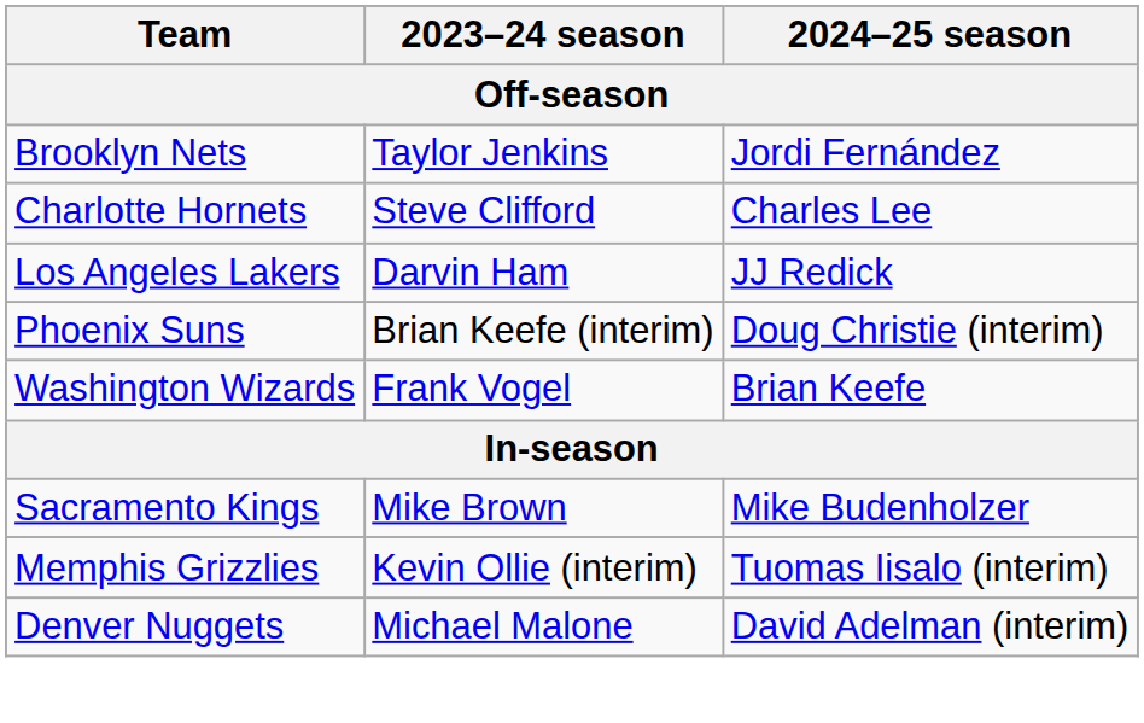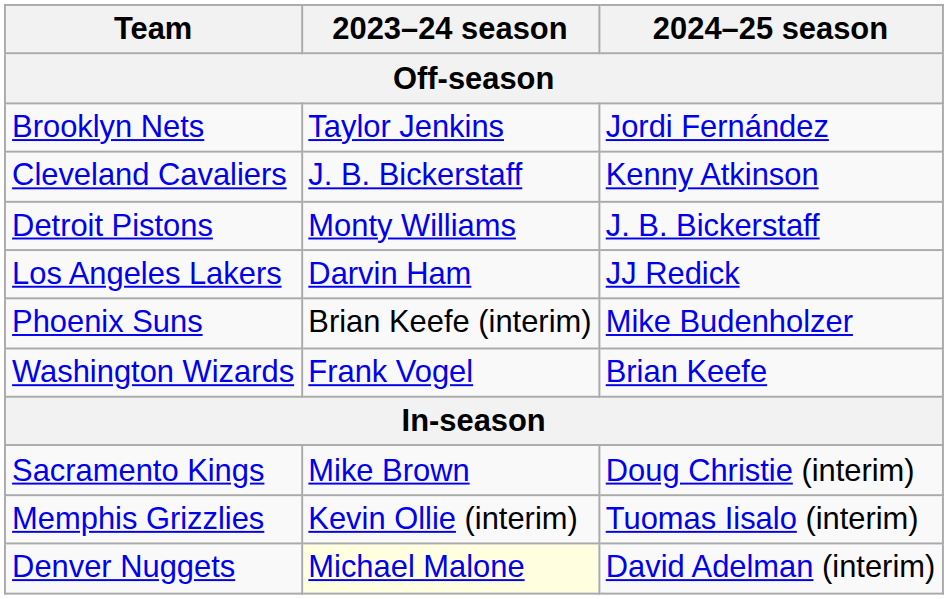 <table class="wikitable">
 <tr>
 <th>Team</th>
 <th>2023–24 season</th>
 <th>2024–25 season</th>
 </tr>
 <tr>
 <th colspan="3">Off-season</th>
 </tr>
 <tr>
 <td><a href='#'>Brooklyn Nets</a></td>
 <td><a href='#'>Taylor Jenkins</a></td>
 <td><a href='#'>Jordi Fernández</a></td>
 </tr>
 <tr>
-<td><a href='#'>Charlotte Hornets</a></td>
-<td><a href='#'>Steve Clifford</a></td>
-<td><a href='#'>Charles Lee</a></td>
+<td><a href='#'>Cleveland Cavaliers</a></td>
+<td><a href='#'>J. B. Bickerstaff</a></td>
+<td><a href='#'>Kenny Atkinson</a></td>
+</tr>
+<tr>
+<td><a href='#'>Detroit Pistons</a></td>
+<td><a href='#'>Monty Williams</a></td>
+<td><a href='#'>J. B. Bickerstaff</a></td>
 </tr>
 <tr>
 <td><a href='#'>Los Angeles Lakers</a></td>
 <td><a href='#'>Darvin Ham</a></td>
 <td><a href='#'>JJ Redick</a></td>
 </tr>
 <tr>
 <td><a href='#'>Phoenix Suns</a></td>
 <td>Brian Keefe (interim)</td>
-<td><a href='#'>Doug Christie</a> (interim)</td>
+<td><a href='#'>Mike Budenholzer</a></td>
 </tr>
 <tr>
 <td><a href='#'>Washington Wizards</a></td>
 <td><a href='#'>Frank Vogel</a></td>
 <td><a href='#'>Brian Keefe</a></td>
 </tr>
 <tr>
 <th colspan="3">In-season</th>
 </tr>
 <tr>
 <td><a href='#'>Sacramento Kings</a></td>
 <td><a href='#'>Mike Brown</a></td>
-<td><a href='#'>Mike Budenholzer</a></td>
+<td><a href='#'>Doug Christie</a> (interim)</td>
 </tr>
 <tr>
 <td><a href='#'>Memphis Grizzlies</a></td>
 <td><a href='#'>Kevin Ollie</a> (interim)</td>
 <td><a href='#'>Tuomas Iisalo</a> (interim)</td>
 </tr>
 <tr>
 <td><a href='#'>Denver Nuggets</a></td>
-<td><a href='#'>Michael Malone</a></td>
+<td style="background: lightyellow;"><a href='#'>Michael Malone</a></td>
 <td><a href='#'>David Adelman</a> (interim)</td>
 </tr>
 </table>
